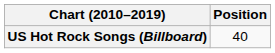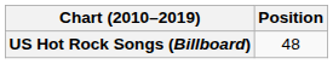 <table class="wikitable plainrowheaders">
 <tr>
 <th>Chart (2010–2019)</th>
 <th>Position</th>
 </tr>
 <tr>
 <th scope="row">US Hot Rock Songs (<em>Billboard</em>)</th>
-<td style="text-align:center;">40</td>
+<td style="text-align:center;">48</td>
 </tr>
 </table>
